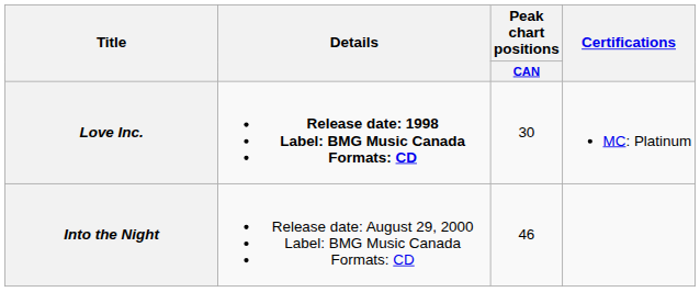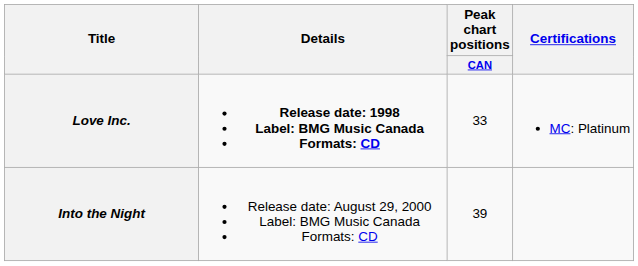 <table class="wikitable plainrowheaders" style="text-align:center;">
 <tr>
 <th rowspan="2" style="width:14em;">Title</th>
 <th rowspan="2" style="width:18em;">Details</th>
 <th colspan="1">Peak chart positions</th>
 <th rowspan="2"><a href='#'>Certifications</a></th>
 </tr>
 <tr style="font-size:smaller;">
 <th style="width:45px;"><a href='#'>CAN</a><br></th>
 </tr>
 <tr>
 <th scope="row"><em>Love Inc.</em></th>
 <td><strong><br><ul><li>Release date: 1998</li><li>Label: BMG Music Canada</li><li>Formats: <a href='#'>CD</a></li></ul></strong></td>
-<td>30</td>
+<td>33</td>
 <td><br><ul><li><a href='#'>MC</a>: Platinum</li></ul></td>
 </tr>
 <tr>
 <th scope="row"><em>Into the Night</em></th>
 <td><br><ul><li>Release date: August 29, 2000</li><li>Label: BMG Music Canada</li><li>Formats: <a href='#'>CD</a></li></ul></td>
-<td>46</td>
+<td>39</td>
 <td></td>
 </tr>
 </table>
